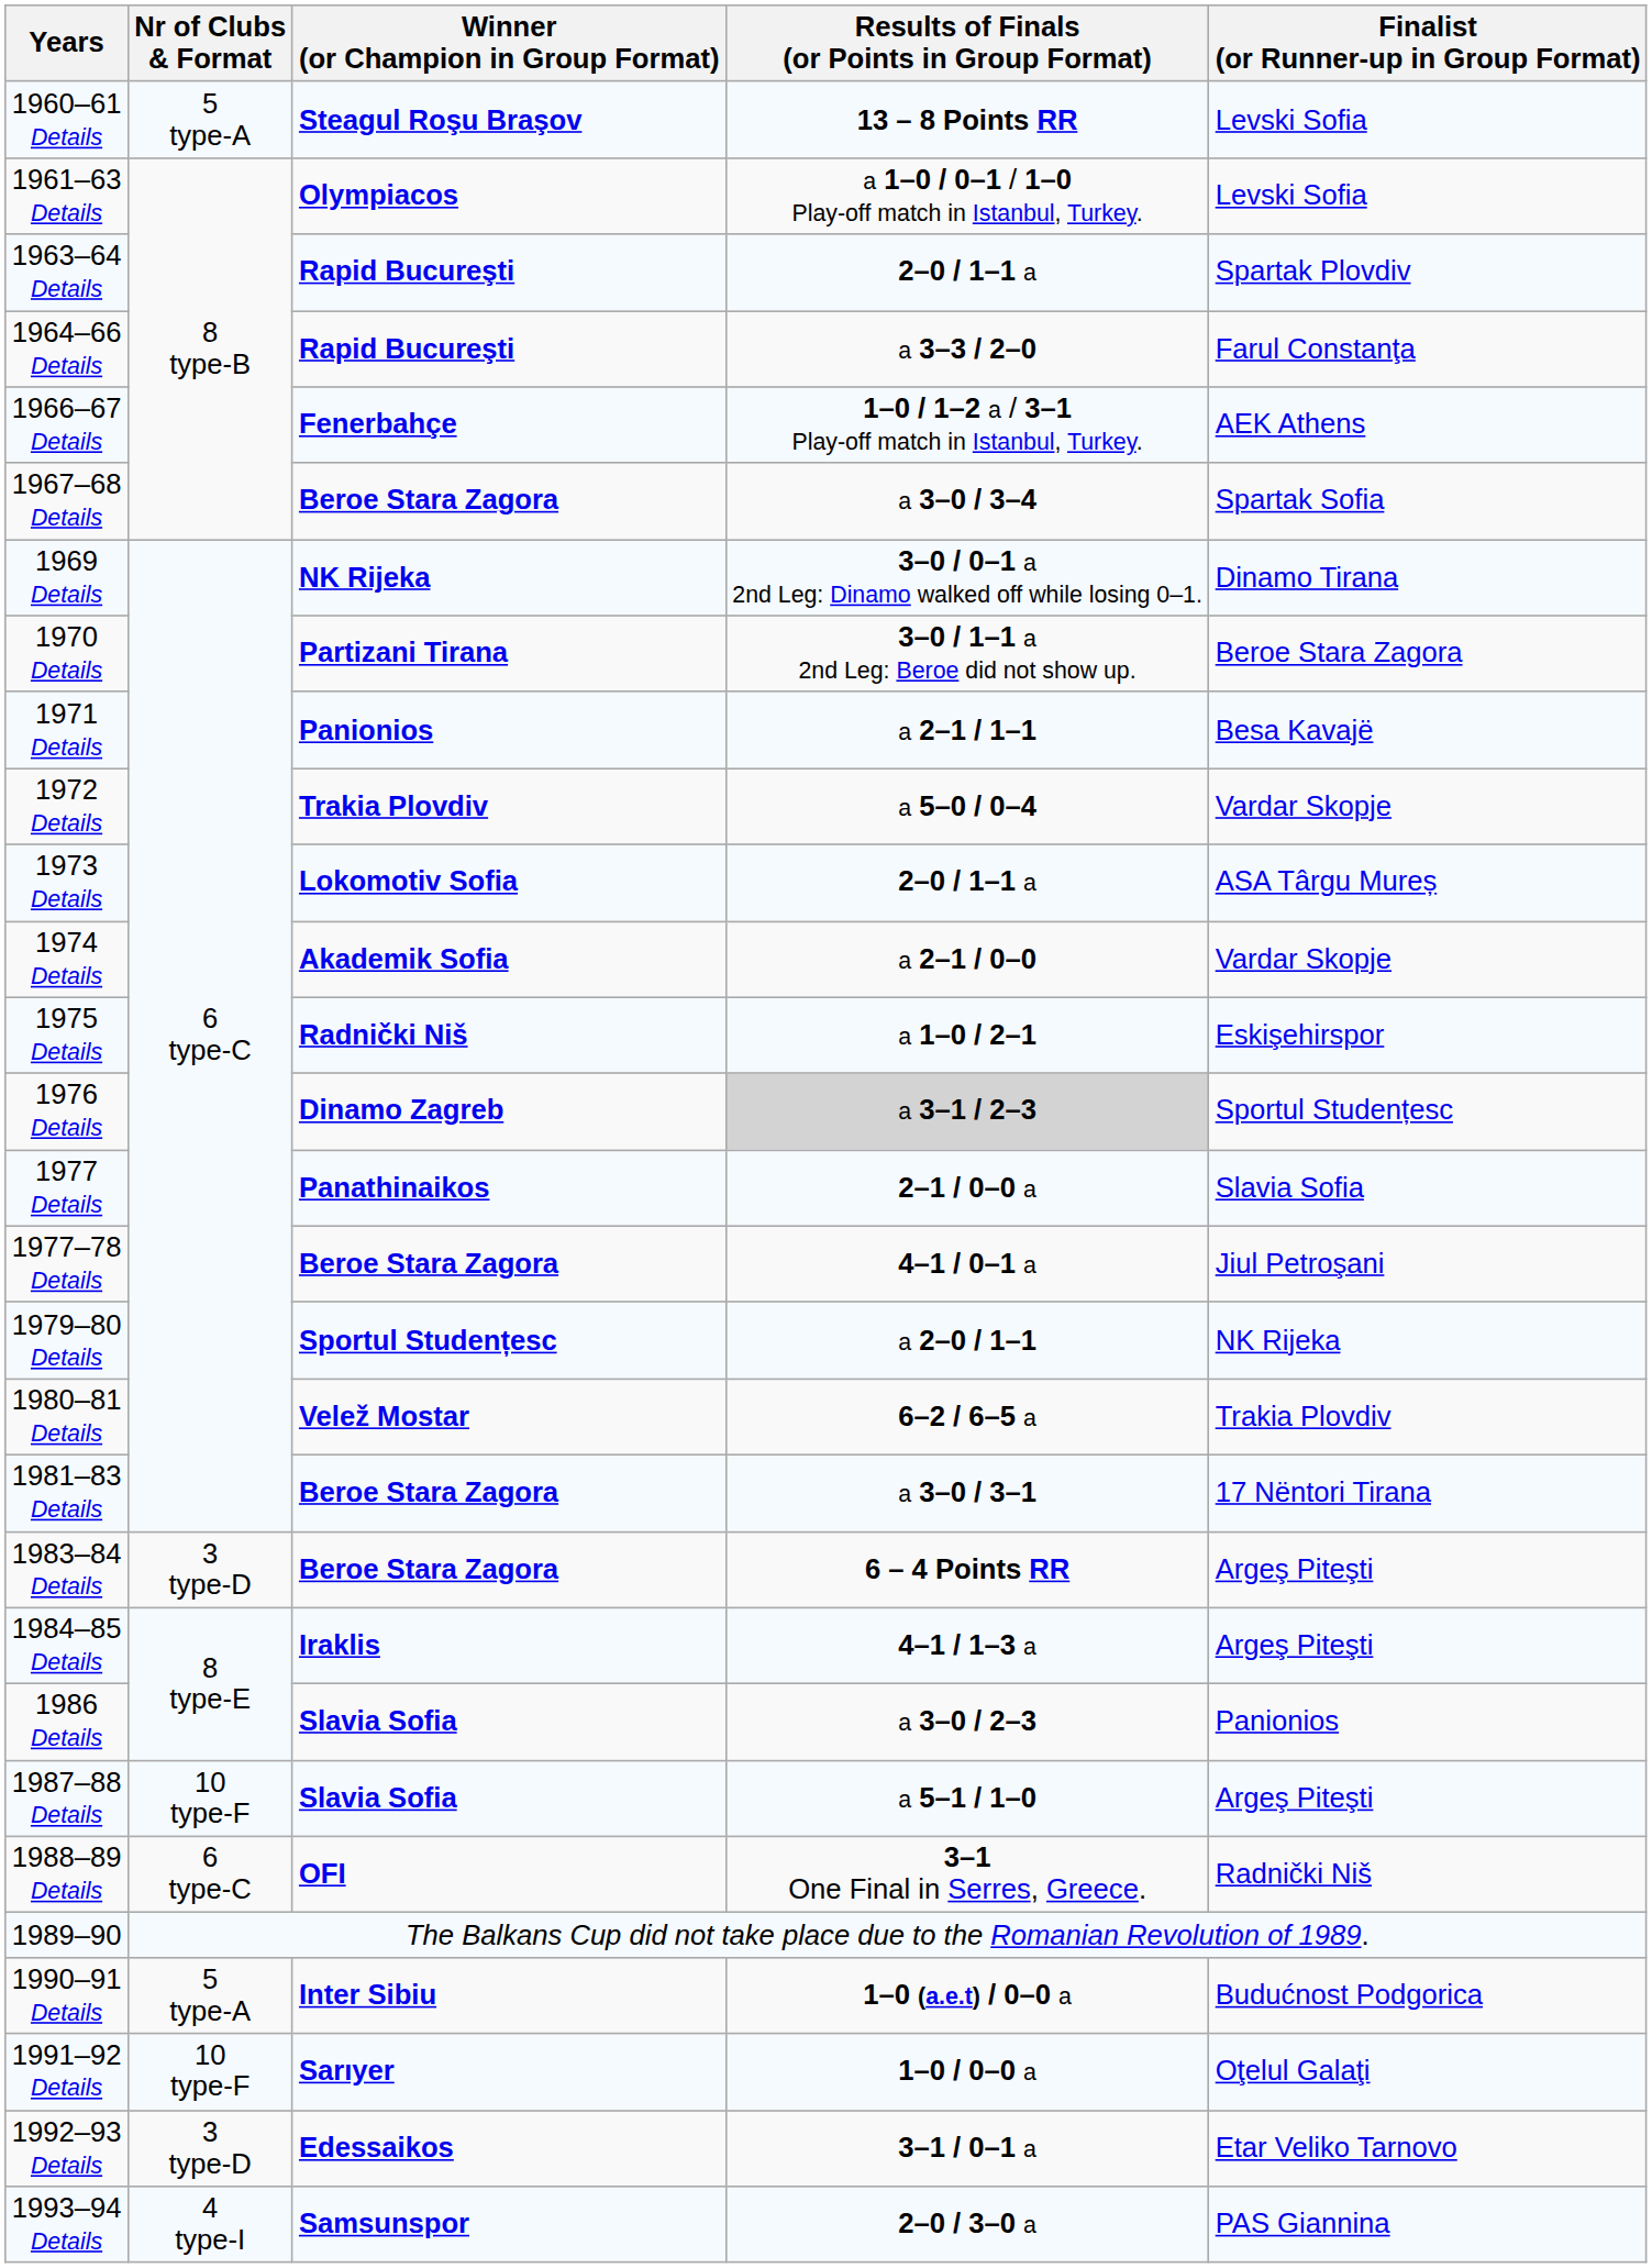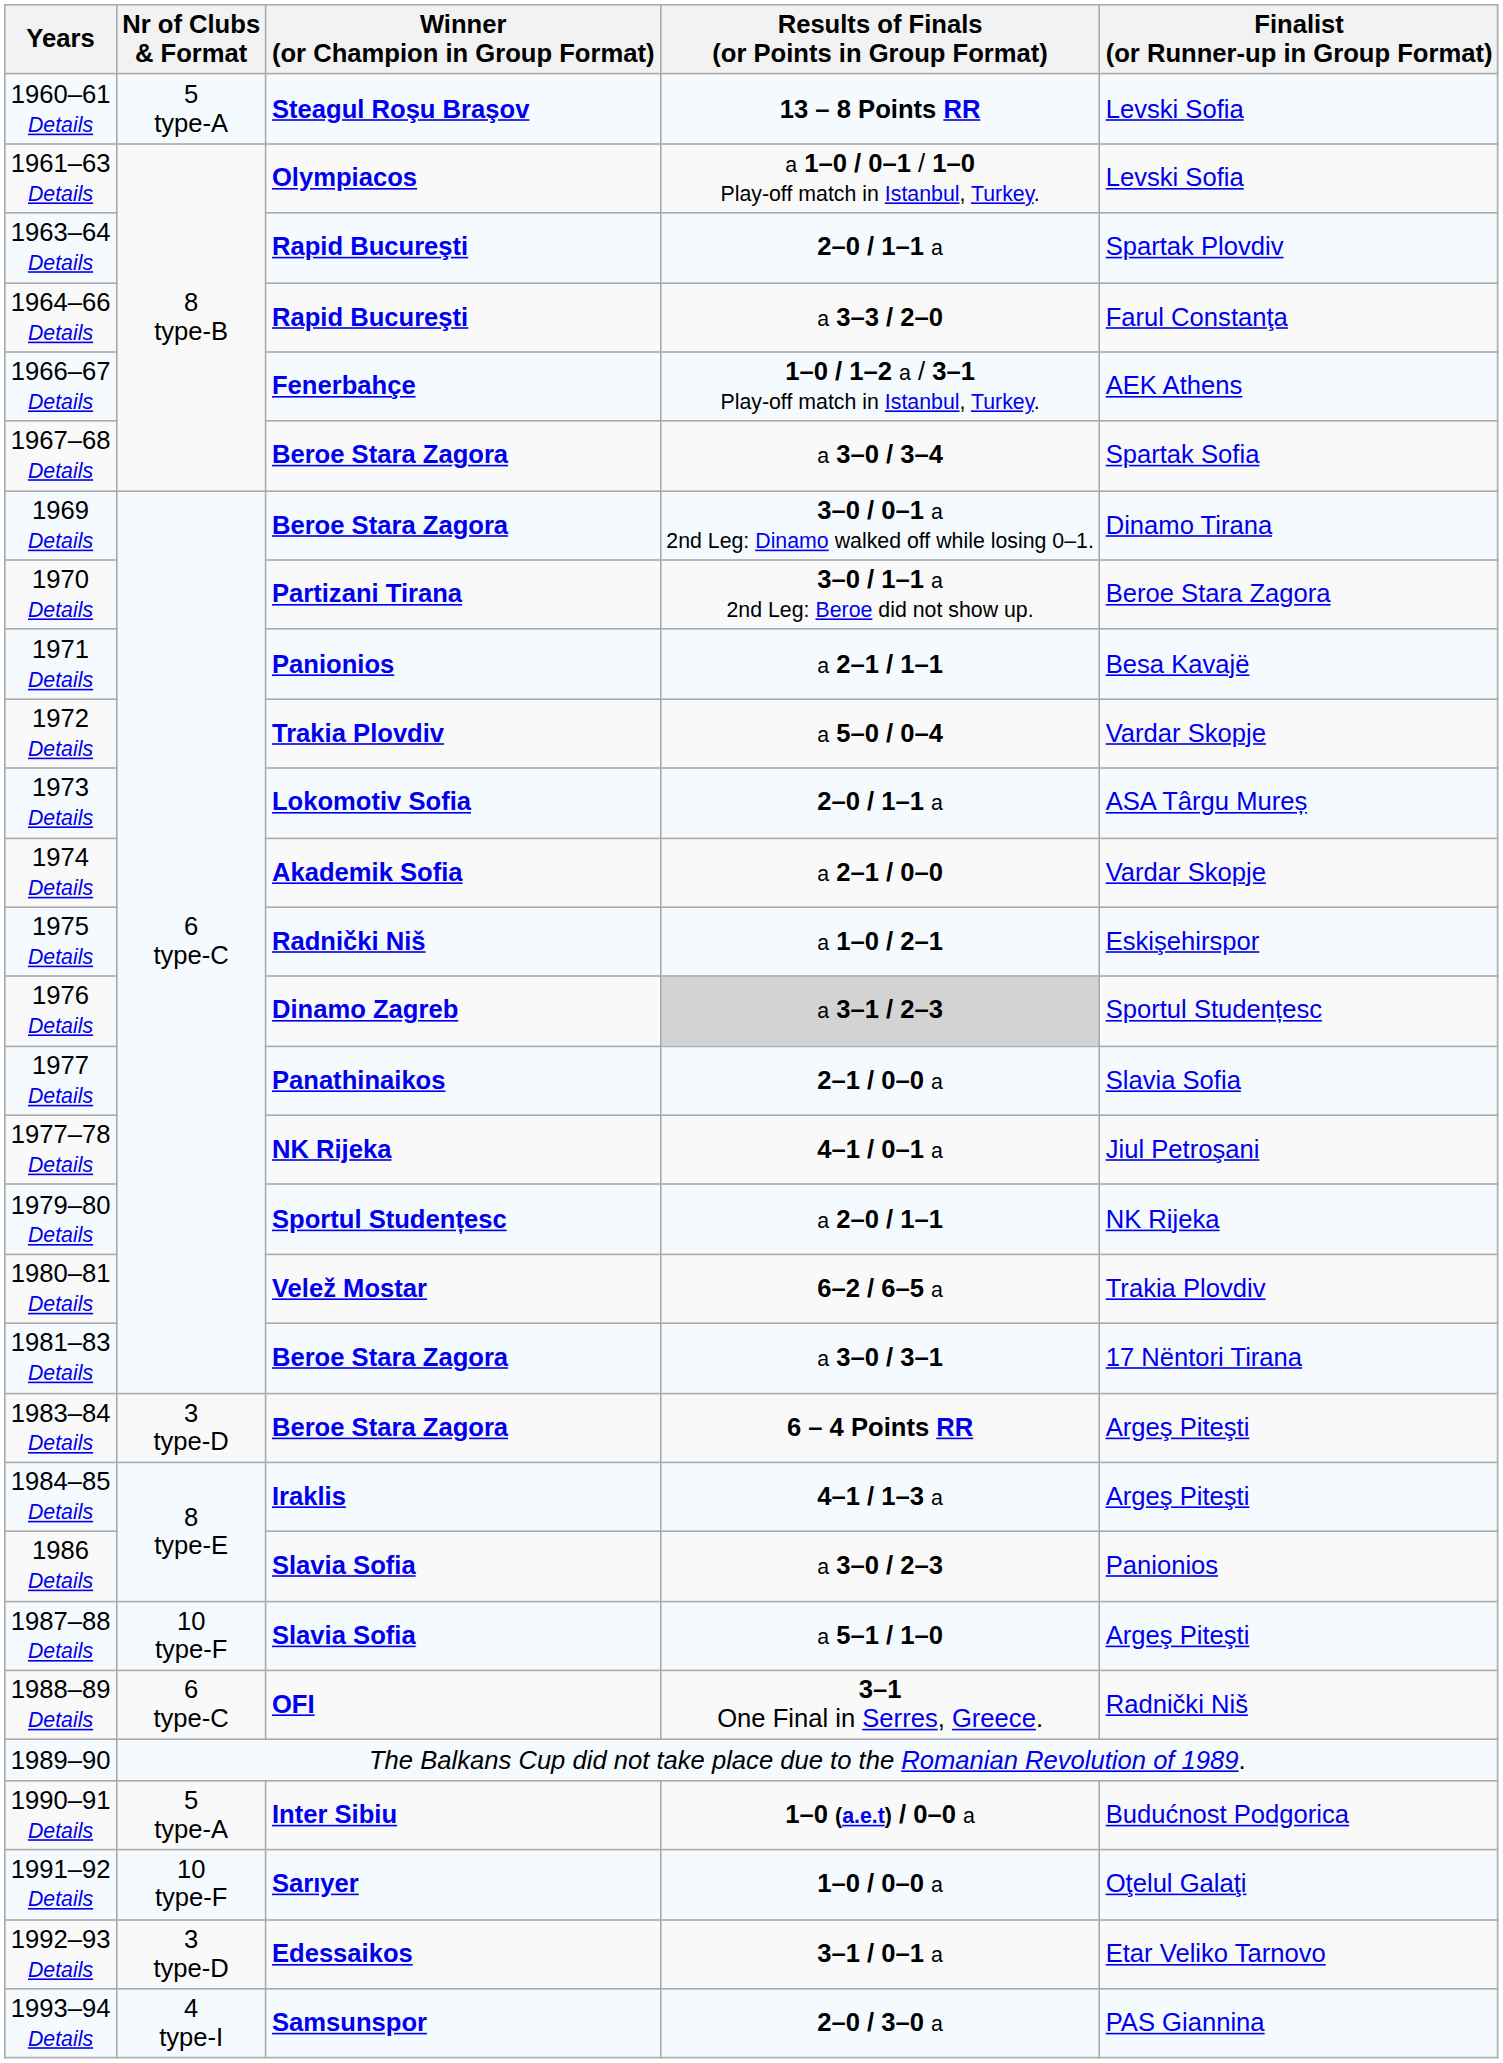 <table class="wikitable">
 <tr>
 <th>Years</th>
 <th>Nr of Clubs <br> & Format</th>
 <th>Winner<br>(or Champion in Group Format)</th>
 <th>Results of Finals<br>(or Points in Group Format)</th>
 <th>Finalist<br>(or Runner-up in Group Format)</th>
 </tr>
 <tr bgcolor=#F5FAFF>
 <td align="center">1960–61 <br> <small><em><a href='#'>Details</a></em></small></td>
 <td align="center">5 <br> type-A</td>
 <td> <strong><a href='#'>Steagul Roşu Braşov</a></strong></td>
 <td align="center"><strong><span> 13 – 8 Points <a href='#'>RR</a></span></strong></td>
 <td> <a href='#'>Levski Sofia</a></td>
 </tr>
 <tr>
 <td align="center">1961–63 <br> <small><em><a href='#'>Details</a></em></small></td>
 <td align="center" rowspan="5">8 <br> type-B</td>
 <td> <strong><a href='#'>Olympiacos</a></strong></td>
 <td align="center"><small>a</small> <strong>1–0 / 0–1</strong> / <strong>1–0</strong> <br> <small>Play-off match in <a href='#'>Istanbul</a>, <a href='#'>Turkey</a>.</small></td>
 <td> <a href='#'>Levski Sofia</a></td>
 </tr>
 <tr bgcolor=#F5FAFF>
 <td align="center">1963–64 <br> <small><em><a href='#'>Details</a></em></small></td>
 <td> <strong><a href='#'>Rapid Bucureşti</a></strong></td>
 <td align="center"><strong>2–0 / 1–1</strong> <small>a</small></td>
 <td> <a href='#'>Spartak Plovdiv</a></td>
 </tr>
 <tr>
 <td align="center">1964–66 <br> <small><em><a href='#'>Details</a></em></small></td>
 <td> <strong><a href='#'>Rapid Bucureşti</a></strong></td>
 <td align="center"><small>a</small> <strong>3–3 / 2–0</strong></td>
 <td> <a href='#'>Farul Constanţa</a></td>
 </tr>
 <tr bgcolor=#F5FAFF>
 <td align="center">1966–67 <br> <small><em><a href='#'>Details</a></em></small></td>
 <td> <strong><a href='#'>Fenerbahçe</a></strong></td>
 <td align="center"><strong>1–0 / 1–2</strong> <small>a</small> / <strong>3–1</strong> <br> <small>Play-off match in <a href='#'>Istanbul</a>, <a href='#'>Turkey</a>.</small></td>
 <td> <a href='#'>AEK Athens</a></td>
 </tr>
 <tr>
 <td align="center">1967–68 <br> <small><em><a href='#'>Details</a></em></small></td>
 <td> <strong><a href='#'>Beroe Stara Zagora</a></strong></td>
 <td align="center"><small>a</small> <strong>3–0 / 3–4</strong></td>
 <td> <a href='#'>Spartak Sofia</a></td>
 </tr>
 <tr bgcolor=#F5FAFF>
 <td align="center">1969<br><small><em><a href='#'>Details</a></em></small></td>
 <td align="center" rowspan="13">6 <br> type-C</td>
-<td> <strong><a href='#'>NK Rijeka</a></strong></td>
+<td> <strong><a href='#'>Beroe Stara Zagora</a></strong></td>
 <td align="center"><strong>3–0 / 0–1</strong> <small>a</small> <br> <small>2nd Leg: <a href='#'>Dinamo</a> walked off while losing 0–1.</small></td>
 <td> <a href='#'>Dinamo Tirana</a></td>
 </tr>
 <tr>
 <td align="center">1970<br><small><em><a href='#'>Details</a></em></small></td>
 <td> <strong><a href='#'>Partizani Tirana</a></strong></td>
 <td align="center"><strong>3–0 / 1–1</strong> <small>a</small> <br> <small>2nd Leg: <a href='#'>Beroe</a> did not show up.</small></td>
 <td> <a href='#'>Beroe Stara Zagora</a></td>
 </tr>
 <tr bgcolor=#F5FAFF>
 <td align="center">1971<br><small><em><a href='#'>Details</a></em></small></td>
 <td> <strong><a href='#'>Panionios</a></strong></td>
 <td align="center"><small>a</small> <strong>2–1 / 1–1</strong></td>
 <td> <a href='#'>Besa Kavajë</a></td>
 </tr>
 <tr>
 <td align="center">1972<br><small><em><a href='#'>Details</a></em></small></td>
 <td> <strong><a href='#'>Trakia Plovdiv</a></strong></td>
 <td align="center"><small>a</small> <strong>5–0 / 0–4</strong></td>
 <td> <a href='#'>Vardar Skopje</a></td>
 </tr>
 <tr bgcolor=#F5FAFF>
 <td align="center">1973<br><small><em><a href='#'>Details</a></em></small></td>
 <td> <strong><a href='#'>Lokomotiv Sofia</a></strong></td>
 <td align="center"><strong>2–0 / 1–1</strong> <small>a</small></td>
 <td> <a href='#'>ASA Târgu Mureș</a></td>
 </tr>
 <tr>
 <td align="center">1974<br><small><em><a href='#'>Details</a></em></small></td>
 <td> <strong><a href='#'>Akademik Sofia</a></strong></td>
 <td align="center"><small>a</small> <strong>2–1 / 0–0</strong></td>
 <td> <a href='#'>Vardar Skopje</a></td>
 </tr>
 <tr bgcolor=#F5FAFF>
 <td align="center">1975<br><small><em><a href='#'>Details</a></em></small></td>
 <td> <strong><a href='#'>Radnički Niš</a></strong></td>
 <td align="center"><small>a</small> <strong>1–0 / 2–1</strong></td>
 <td> <a href='#'>Eskişehirspor</a></td>
 </tr>
 <tr>
 <td align="center">1976<br><small><em><a href='#'>Details</a></em></small></td>
 <td> <strong><a href='#'>Dinamo Zagreb</a></strong></td>
 <td align="center" style="background: lightgrey;"><small>a</small> <strong>3–1 / 2–3</strong></td>
 <td> <a href='#'>Sportul Studențesc</a></td>
 </tr>
 <tr bgcolor=#F5FAFF>
 <td align="center">1977 <br> <small><em><a href='#'>Details</a></em></small></td>
 <td> <strong><a href='#'>Panathinaikos</a></strong></td>
 <td align="center"><strong>2–1 / 0–0</strong> <small>a</small></td>
 <td> <a href='#'>Slavia Sofia</a></td>
 </tr>
 <tr>
 <td align="center">1977–78<br><small><em><a href='#'>Details</a></em></small></td>
-<td> <strong><a href='#'>Beroe Stara Zagora</a></strong></td>
+<td> <strong><a href='#'>NK Rijeka</a></strong></td>
 <td align="center"><strong>4–1 / 0–1</strong> <small>a</small></td>
 <td> <a href='#'>Jiul Petroşani</a></td>
 </tr>
 <tr bgcolor=#F5FAFF>
 <td align="center">1979–80 <br> <small><em><a href='#'>Details</a></em></small></td>
 <td> <strong><a href='#'>Sportul Studențesc</a></strong></td>
 <td align="center"><small>a</small> <strong>2–0 / 1–1</strong></td>
 <td> <a href='#'>NK Rijeka</a></td>
 </tr>
 <tr>
 <td align="center">1980–81<br> <small><em><a href='#'>Details</a></em></small></td>
 <td> <strong><a href='#'>Velež Mostar</a></strong></td>
 <td align="center"><strong>6–2 / 6–5</strong> <small>a</small></td>
 <td> <a href='#'>Trakia Plovdiv</a></td>
 </tr>
 <tr bgcolor=#F5FAFF>
 <td align="center">1981–83 <br> <small><em><a href='#'>Details</a></em></small></td>
 <td> <strong><a href='#'>Beroe Stara Zagora</a></strong></td>
 <td align="center"><small>a</small> <strong>3–0 / 3–1</strong></td>
 <td> <a href='#'>17 Nëntori Tirana</a></td>
 </tr>
 <tr>
 <td align="center">1983–84 <br> <small><em><a href='#'>Details</a></em></small></td>
 <td align="center">3 <br> type-D</td>
 <td> <strong><a href='#'>Beroe Stara Zagora</a></strong></td>
 <td align="center"><strong><span> 6 – 4 Points <a href='#'>RR</a></span></strong></td>
 <td> <a href='#'>Argeş Piteşti</a></td>
 </tr>
 <tr bgcolor=#F5FAFF>
 <td align="center">1984–85 <br> <small><em><a href='#'>Details</a></em></small></td>
 <td align="center" rowspan="2">8 <br> type-E</td>
 <td> <strong><a href='#'>Iraklis</a></strong></td>
 <td align="center"><strong>4–1 / 1–3</strong> <small>a</small></td>
 <td> <a href='#'>Argeş Piteşti</a></td>
 </tr>
 <tr>
 <td align="center">1986<br><small><em><a href='#'>Details</a></em></small></td>
 <td> <strong><a href='#'>Slavia Sofia</a></strong></td>
 <td align="center"><small>a</small> <strong>3–0 / 2–3</strong></td>
 <td> <a href='#'>Panionios</a></td>
 </tr>
 <tr bgcolor=#F5FAFF>
 <td align="center">1987–88 <br> <small><em><a href='#'>Details</a></em></small></td>
 <td align="center">10 <br> type-F</td>
 <td> <strong><a href='#'>Slavia Sofia</a></strong></td>
 <td align="center"><small>a</small> <strong>5–1 / 1–0</strong></td>
 <td> <a href='#'>Argeş Piteşti</a></td>
 </tr>
 <tr>
 <td align="center">1988–89 <br> <small><em><a href='#'>Details</a></em></small></td>
 <td align="center">6 <br> type-C</td>
 <td> <strong><a href='#'>OFI</a></strong></td>
 <td align="center"><strong>3–1</strong> <br> One Final in <a href='#'>Serres</a>, <a href='#'>Greece</a>.</td>
 <td> <a href='#'>Radnički Niš</a></td>
 </tr>
 <tr bgcolor=#F5FAFF>
 <td align="center">1989–90</td>
 <td colspan=4 align=center><em>The Balkans Cup did not take place due to the <a href='#'>Romanian Revolution of 1989</a></em>.</td>
 </tr>
 <tr>
 <td align="center">1990–91 <br> <small><em><a href='#'>Details</a></em></small></td>
 <td align="center">5 <br> type-A</td>
 <td> <strong><a href='#'>Inter Sibiu</a></strong></td>
 <td align="center"><strong>1–0 <small>(<a href='#'>a.e.t</a>)</small> / 0–0</strong> <small>a</small></td>
 <td> <a href='#'>Budućnost Podgorica</a></td>
 </tr>
 <tr bgcolor=#F5FAFF>
 <td align="center">1991–92 <br> <small><em><a href='#'>Details</a></em></small></td>
 <td align="center">10 <br> type-F</td>
 <td> <strong><a href='#'>Sarıyer</a></strong></td>
 <td align="center"><strong>1–0 / 0–0</strong> <small>a</small></td>
 <td> <a href='#'>Oţelul Galaţi</a></td>
 </tr>
 <tr>
 <td align="center">1992–93 <br> <small><em><a href='#'>Details</a></em></small></td>
 <td align="center">3 <br> type-D</td>
 <td> <strong><a href='#'>Edessaikos</a></strong></td>
 <td align="center"><strong>3–1 / 0–1</strong> <small>a</small></td>
 <td> <a href='#'>Etar Veliko Tarnovo</a></td>
 </tr>
 <tr bgcolor=#F5FAFF>
 <td align="center">1993–94 <br> <small><em><a href='#'>Details</a></em></small></td>
 <td align="center">4 <br> type-I</td>
 <td> <strong><a href='#'>Samsunspor</a></strong></td>
 <td align="center"><strong>2–0 / 3–0</strong> <small>a</small></td>
 <td> <a href='#'>PAS Giannina</a></td>
 </tr>
 </table>
